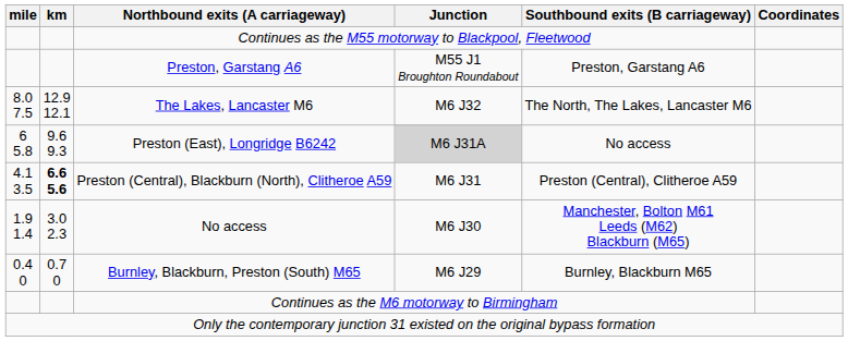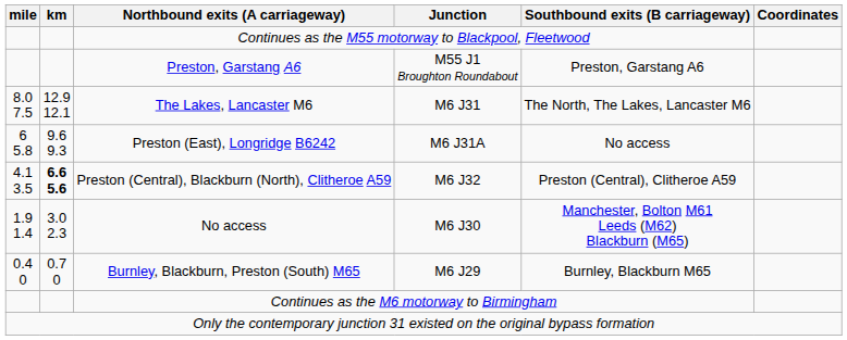 <table style="margin-left:1em; margin-bottom:1em;" class="wikitable">
 <tr>
 <th>mile</th>
 <th>km</th>
 <th>Northbound exits (A carriageway)</th>
 <th>Junction</th>
 <th>Southbound exits (B carriageway)</th>
 <th>Coordinates</th>
 </tr>
 <tr style="text-align:center;">
 <td></td>
 <td></td>
 <td colspan="3"><em>Continues as the <a href='#'>M55 motorway</a> to <a href='#'>Blackpool</a>, <a href='#'>Fleetwood</a></em></td>
 <td></td>
 </tr>
 <tr style="text-align:center;">
 <td></td>
 <td></td>
 <td><a href='#'>Preston</a>, <a href='#'>Garstang</a> <em><a href='#'>A6</a></em></td>
 <td>M55 J1<br><small><em>Broughton Roundabout</em></small></td>
 <td>Preston, Garstang A6</td>
 <td></td>
 </tr>
 <tr style="text-align:center;">
 <td>8.0<br>7.5</td>
 <td>12.9 <br> 12.1</td>
 <td><a href='#'>The Lakes</a>, <a href='#'>Lancaster</a> M6</td>
-<td>M6 J32<br></td>
+<td>M6 J31</td>
 <td>The North, The Lakes, Lancaster M6</td>
 <td><small></small></td>
 </tr>
 <tr style="text-align:center;">
 <td>6<br>5.8</td>
 <td>9.6 <br> 9.3</td>
 <td>Preston (East), <a href='#'>Longridge</a> <a href='#'>B6242</a></td>
-<td style="background: lightgrey;">M6 J31A</td>
+<td>M6 J31A</td>
 <td> No access</td>
 <td><small></small></td>
 </tr>
 <tr style="text-align:center;">
 <td>4.1<br>3.5</td>
 <td><strong>6.6<br>5.6</strong></td>
 <td>Preston (Central), Blackburn (North), <a href='#'>Clitheroe</a> <a href='#'>A59</a></td>
-<td>M6 J31</td>
+<td>M6 J32<br></td>
 <td>Preston (Central), Clitheroe A59</td>
 <td><small></small></td>
 </tr>
 <tr style="text-align:center;">
 <td>1.9<br>1.4</td>
 <td>3.0 <br> 2.3</td>
 <td> No access</td>
 <td>M6 J30</td>
 <td><a href='#'>Manchester</a>, <a href='#'>Bolton</a> <a href='#'>M61</a> <br><a href='#'>Leeds</a> (<a href='#'>M62</a>) <br><a href='#'>Blackburn</a> (<a href='#'>M65</a>)</td>
 <td><small></small></td>
 </tr>
 <tr style="text-align:center;">
 <td>0.4<br>0</td>
 <td>0.7 <br> 0</td>
 <td><a href='#'>Burnley</a>, Blackburn, Preston (South) <a href='#'>M65</a></td>
 <td>M6 J29</td>
 <td>Burnley, Blackburn M65</td>
 <td><small></small></td>
 </tr>
 <tr style="text-align:center;">
 <td></td>
 <td></td>
 <td colspan="3"><em>Continues as the <a href='#'>M6 motorway</a> to <a href='#'>Birmingham</a></em></td>
 <td></td>
 </tr>
 <tr style="text-align:center;">
 <td colspan="6"><em>Only the contemporary junction 31 existed on the original bypass formation</em></td>
 </tr>
 </table>
